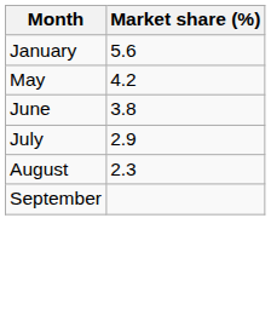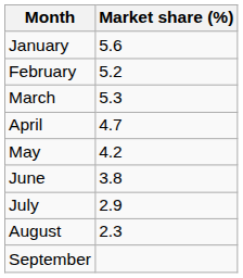 <table class="wikitable">
 <tr>
 <th>Month</th>
 <th>Market share (%)</th>
 </tr>
 <tr>
 <td>January</td>
 <td>5.6</td>
+</tr>
+<tr>
+<td>February</td>
+<td>5.2</td>
+</tr>
+<tr>
+<td>March</td>
+<td>5.3</td>
+</tr>
+<tr>
+<td>April</td>
+<td>4.7</td>
 </tr>
 <tr>
 <td>May</td>
 <td>4.2</td>
 </tr>
 <tr>
 <td>June</td>
 <td>3.8</td>
 </tr>
 <tr>
 <td>July</td>
 <td>2.9</td>
 </tr>
 <tr>
 <td>August</td>
 <td>2.3</td>
 </tr>
 <tr>
 <td>September</td>
 <td></td>
 </tr>
 </table>
